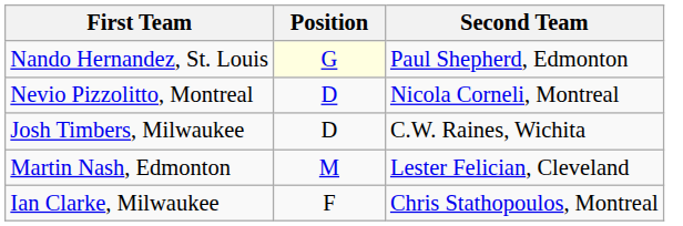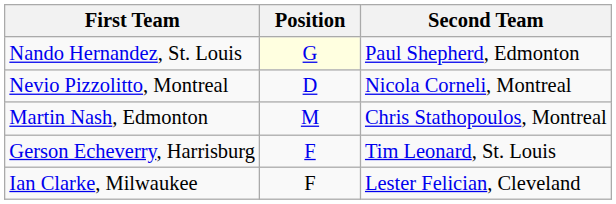 <table class="wikitable">
 <tr>
 <th>First Team</th>
 <th>  Position  </th>
 <th>Second Team</th>
 </tr>
 <tr>
 <td><a href='#'>Nando Hernandez</a>, St. Louis</td>
 <td align=center style="background: lightyellow;"><a href='#'>G</a></td>
 <td><a href='#'>Paul Shepherd</a>, Edmonton</td>
 </tr>
 <tr>
 <td><a href='#'>Nevio Pizzolitto</a>, Montreal</td>
 <td align=center><a href='#'>D</a></td>
 <td><a href='#'>Nicola Corneli</a>, Montreal</td>
 </tr>
 <tr>
-<td><a href='#'>Josh Timbers</a>, Milwaukee</td>
-<td align=center>D</td>
-<td>C.W. Raines, Wichita</td>
+<td><a href='#'>Martin Nash</a>, Edmonton</td>
+<td align=center><a href='#'>M</a></td>
+<td><a href='#'>Chris Stathopoulos</a>, Montreal</td>
 </tr>
 <tr>
-<td><a href='#'>Martin Nash</a>, Edmonton</td>
-<td align=center><a href='#'>M</a></td>
-<td><a href='#'>Lester Felician</a>, Cleveland</td>
+<td><a href='#'>Gerson Echeverry</a>, Harrisburg</td>
+<td align=center><a href='#'>F</a></td>
+<td><a href='#'>Tim Leonard</a>, St. Louis</td>
 </tr>
 <tr>
 <td><a href='#'>Ian Clarke</a>, Milwaukee</td>
 <td align=center>F</td>
-<td><a href='#'>Chris Stathopoulos</a>, Montreal</td>
+<td><a href='#'>Lester Felician</a>, Cleveland</td>
 </tr>
 </table>
